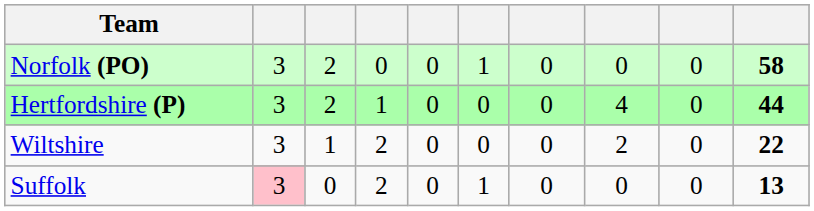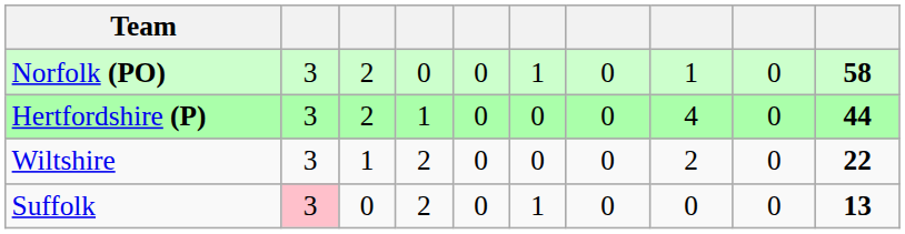 <table class="wikitable" style="text-align:center">
 <tr>
 <th width="150">Team</th>
 <th width="25"></th>
 <th width="25"></th>
 <th width="25"></th>
 <th width="25"></th>
 <th width="25"></th>
 <th width="40"></th>
 <th width="40"></th>
 <th width="40"></th>
 <th width="40"></th>
 </tr>
 <tr style="background:#cfc">
 <td style="text-align:left"><a href='#'>Norfolk</a> <strong>(PO)</strong></td>
 <td>3</td>
 <td>2</td>
 <td>0</td>
 <td>0</td>
 <td>1</td>
 <td>0</td>
-<td>0</td>
+<td>1</td>
 <td>0</td>
 <td><strong>58</strong></td>
 </tr>
 <tr style="background:#afa">
 <td style="text-align:left"><a href='#'>Hertfordshire</a> <strong>(P)</strong></td>
 <td>3</td>
 <td>2</td>
 <td>1</td>
 <td>0</td>
 <td>0</td>
 <td>0</td>
 <td>4</td>
 <td>0</td>
 <td><strong>44</strong></td>
 </tr>
 <tr>
 <td style="text-align:left"><a href='#'>Wiltshire</a></td>
 <td>3</td>
 <td>1</td>
 <td>2</td>
 <td>0</td>
 <td>0</td>
 <td>0</td>
 <td>2</td>
 <td>0</td>
 <td><strong>22</strong></td>
 </tr>
 <tr>
 <td style="text-align:left"><a href='#'>Suffolk</a></td>
 <td style="background: pink;">3</td>
 <td>0</td>
 <td>2</td>
 <td>0</td>
 <td>1</td>
 <td>0</td>
 <td>0</td>
 <td>0</td>
 <td><strong>13</strong></td>
 </tr>
 </table>
